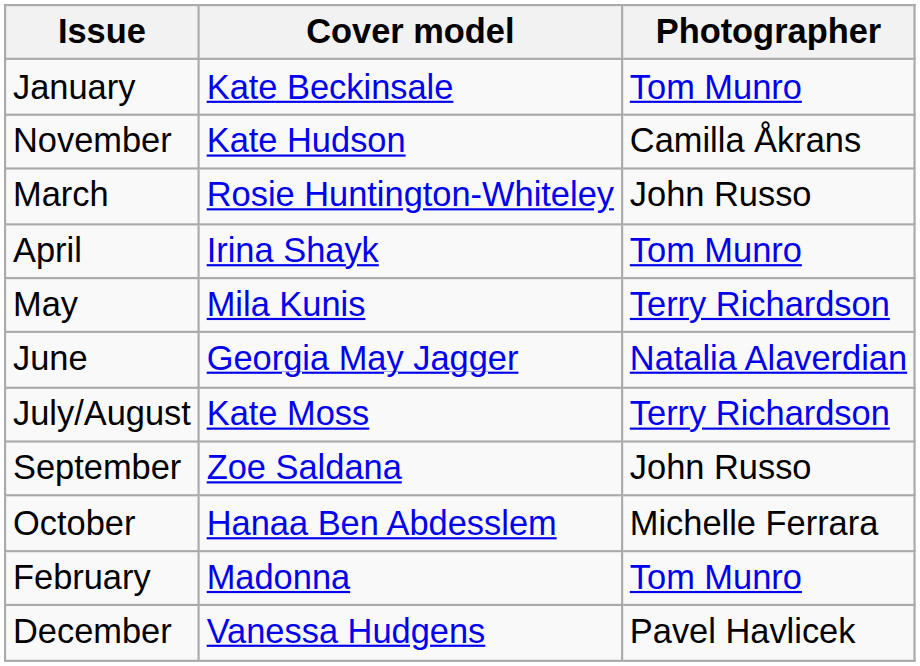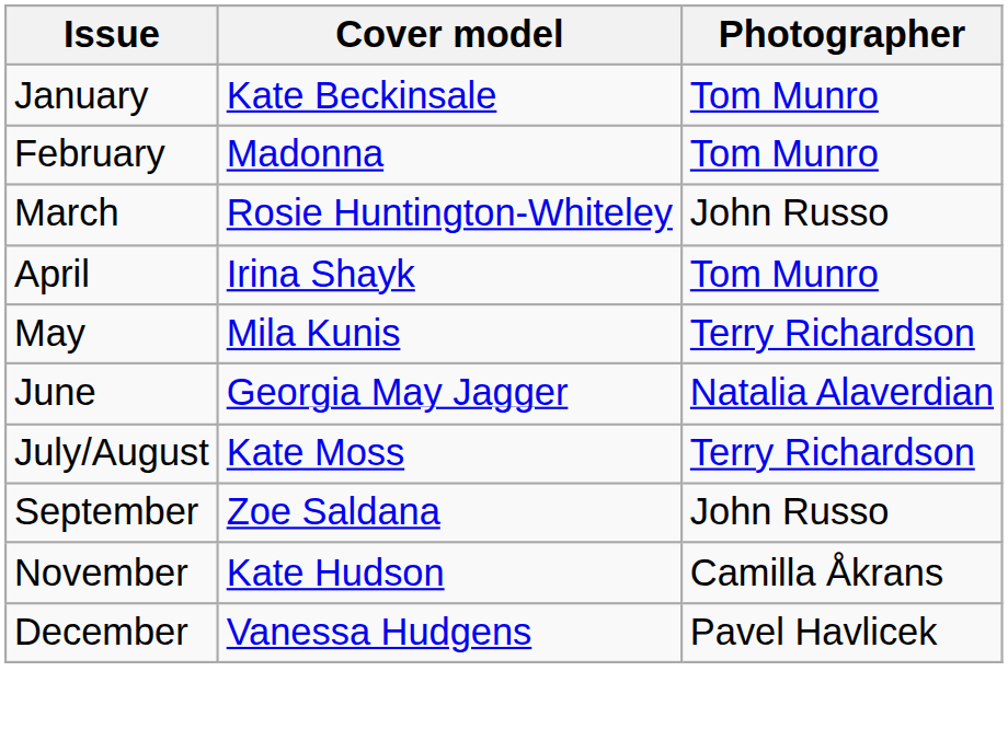 <table class="sortable wikitable">
 <tr>
 <th>Issue</th>
 <th>Cover model</th>
 <th>Photographer</th>
 </tr>
 <tr>
 <td>January</td>
 <td><a href='#'>Kate Beckinsale</a></td>
 <td><a href='#'>Tom Munro</a></td>
 </tr>
 <tr>
-<td>November</td>
-<td><a href='#'>Kate Hudson</a></td>
-<td>Camilla Åkrans</td>
+<td>February</td>
+<td><a href='#'>Madonna</a></td>
+<td><a href='#'>Tom Munro</a></td>
 </tr>
 <tr>
 <td>March</td>
 <td><a href='#'>Rosie Huntington-Whiteley</a></td>
 <td>John Russo</td>
 </tr>
 <tr>
 <td>April</td>
 <td><a href='#'>Irina Shayk</a></td>
 <td><a href='#'>Tom Munro</a></td>
 </tr>
 <tr>
 <td>May</td>
 <td><a href='#'>Mila Kunis</a></td>
 <td><a href='#'>Terry Richardson</a></td>
 </tr>
 <tr>
 <td>June</td>
 <td><a href='#'>Georgia May Jagger</a></td>
 <td><a href='#'>Natalia Alaverdian</a></td>
 </tr>
 <tr>
 <td>July/August</td>
 <td><a href='#'>Kate Moss</a></td>
 <td><a href='#'>Terry Richardson</a></td>
 </tr>
 <tr>
 <td>September</td>
 <td><a href='#'>Zoe Saldana</a></td>
 <td>John Russo</td>
 </tr>
 <tr>
-<td>October</td>
-<td><a href='#'>Hanaa Ben Abdesslem</a></td>
-<td>Michelle Ferrara</td>
-</tr>
-<tr>
-<td>February</td>
-<td><a href='#'>Madonna</a></td>
-<td><a href='#'>Tom Munro</a></td>
+<td>November</td>
+<td><a href='#'>Kate Hudson</a></td>
+<td>Camilla Åkrans</td>
 </tr>
 <tr>
 <td>December</td>
 <td><a href='#'>Vanessa Hudgens</a></td>
 <td>Pavel Havlicek</td>
 </tr>
 </table>
